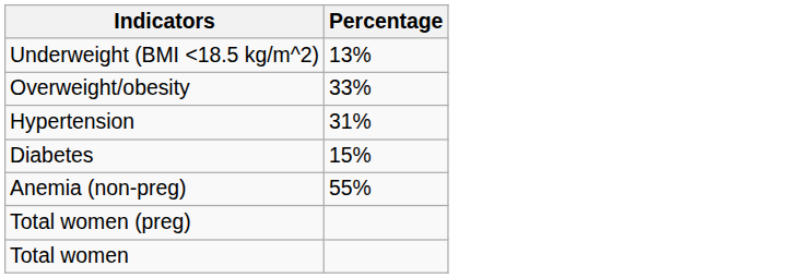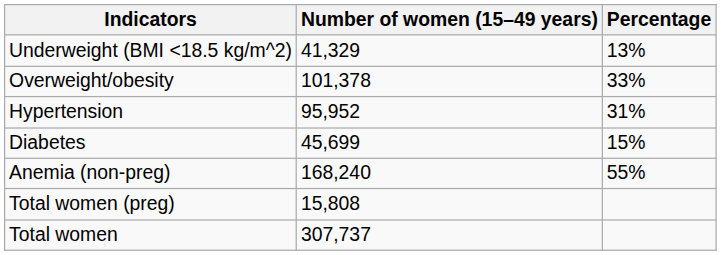 <table class="wikitable sortable">
 <tr>
 <th>Indicators</th>
+<th>Number of women (15–49 years)</th>
 <th>Percentage</th>
 </tr>
 <tr>
 <td>Underweight (BMI <18.5 kg/m^2)</td>
+<td>41,329</td>
 <td>13%</td>
 </tr>
 <tr>
 <td>Overweight/obesity</td>
+<td>101,378</td>
 <td>33%</td>
 </tr>
 <tr>
 <td>Hypertension</td>
+<td>95,952</td>
 <td>31%</td>
 </tr>
 <tr>
 <td>Diabetes</td>
+<td>45,699</td>
 <td>15%</td>
 </tr>
 <tr>
 <td>Anemia (non-preg)</td>
+<td>168,240</td>
 <td>55%</td>
 </tr>
 <tr>
 <td>Total women (preg)</td>
+<td>15,808</td>
 <td></td>
 </tr>
 <tr>
 <td>Total women</td>
+<td>307,737</td>
 <td></td>
 </tr>
 </table>
